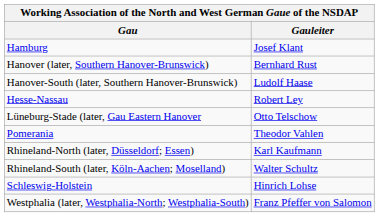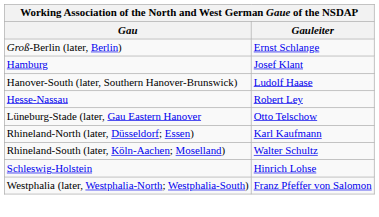 <table class="wikitable float-right">
 <tr>
 <th colspan="2">Working Association of the North and West German <em>Gaue</em> of the NSDAP</th>
 </tr>
 <tr>
 <th><em>Gau</em></th>
 <th><em>Gauleiter</em></th>
 </tr>
 <tr>
+<td><em>Groß</em>-Berlin (later, <a href='#'>Berlin</a>)</td>
+<td><a href='#'>Ernst Schlange</a></td>
+</tr>
+<tr>
 <td><a href='#'>Hamburg</a></td>
 <td><a href='#'>Josef Klant</a></td>
-</tr>
-<tr>
-<td>Hanover (later, <a href='#'>Southern Hanover-Brunswick</a>)</td>
-<td><a href='#'>Bernhard Rust</a></td>
 </tr>
 <tr>
 <td>Hanover-South (later, Southern Hanover-Brunswick)</td>
 <td><a href='#'>Ludolf Haase</a></td>
 </tr>
 <tr>
 <td><a href='#'>Hesse-Nassau</a></td>
 <td><a href='#'>Robert Ley</a></td>
 </tr>
 <tr>
 <td>Lüneburg-Stade (later, <a href='#'>Gau Eastern Hanover</a></td>
 <td><a href='#'>Otto Telschow</a></td>
-</tr>
-<tr>
-<td><a href='#'>Pomerania</a></td>
-<td><a href='#'>Theodor Vahlen</a></td>
 </tr>
 <tr>
 <td>Rhineland-North (later, <a href='#'>Düsseldorf</a>; <a href='#'>Essen</a>)</td>
 <td><a href='#'>Karl Kaufmann</a></td>
 </tr>
 <tr>
 <td>Rhineland-South (later, <a href='#'>Köln-Aachen</a>; <a href='#'>Moselland</a>)</td>
 <td><a href='#'>Walter Schultz</a></td>
 </tr>
 <tr>
 <td><a href='#'>Schleswig-Holstein</a></td>
 <td><a href='#'>Hinrich Lohse</a></td>
 </tr>
 <tr>
 <td>Westphalia (later, <a href='#'>Westphalia-North</a>; <a href='#'>Westphalia-South</a>)</td>
 <td><a href='#'>Franz Pfeffer von Salomon</a></td>
 </tr>
 </table>
